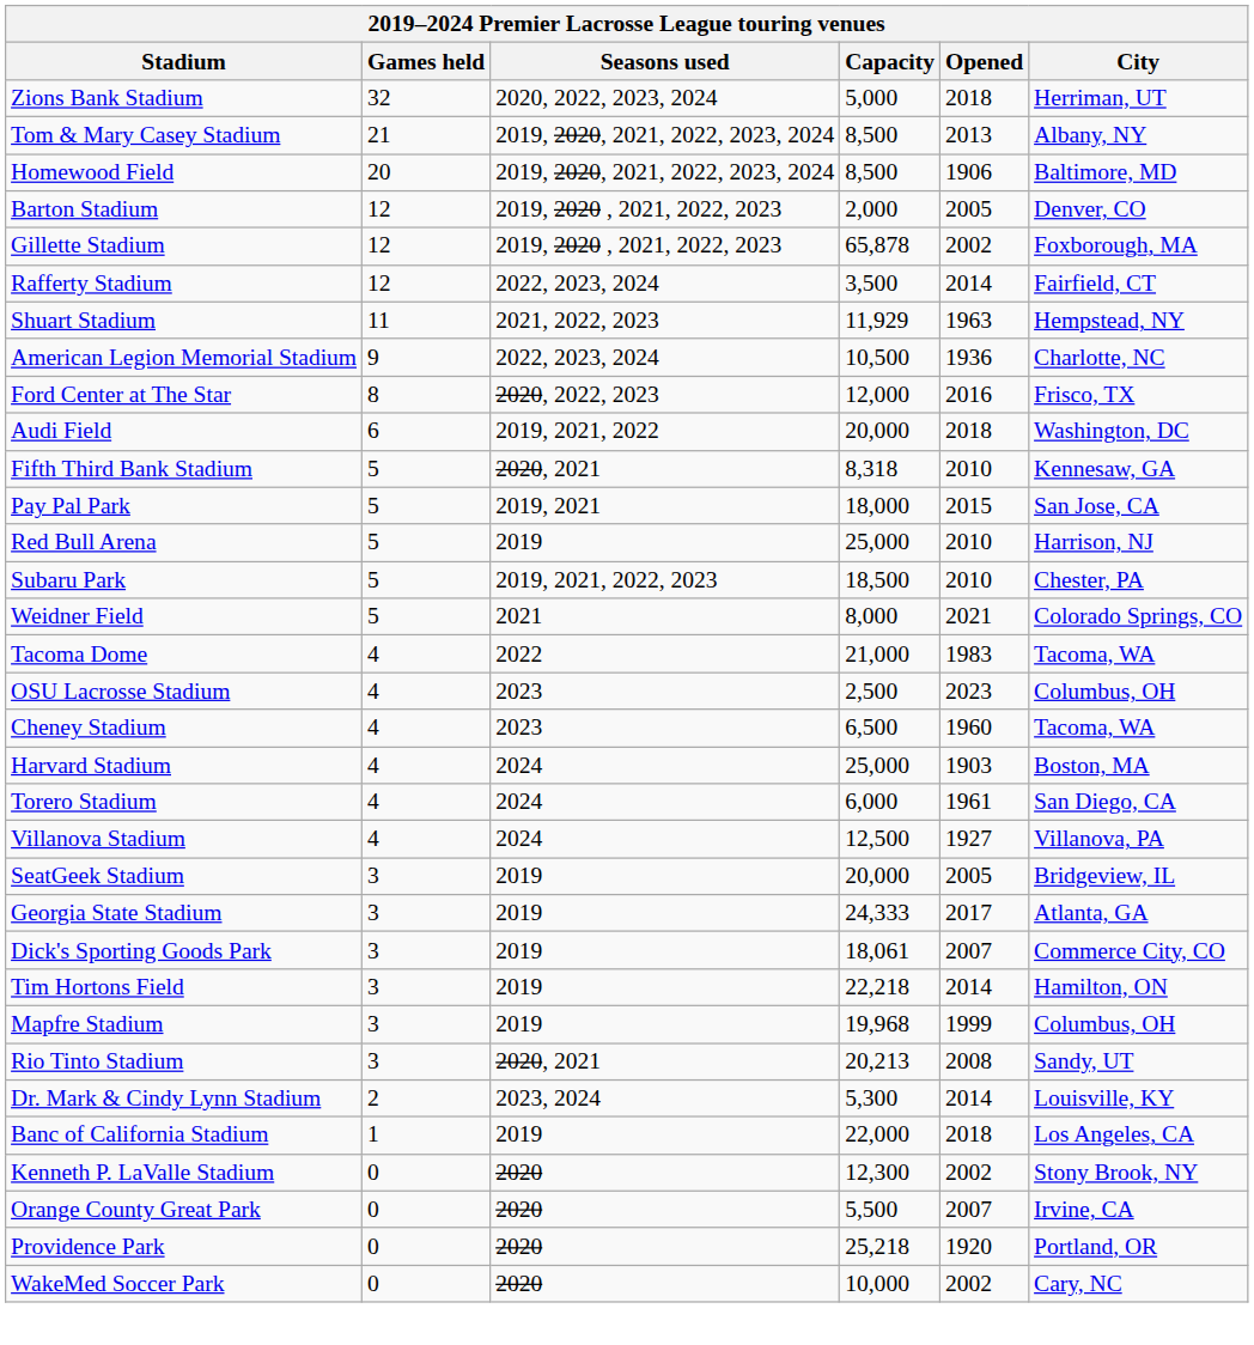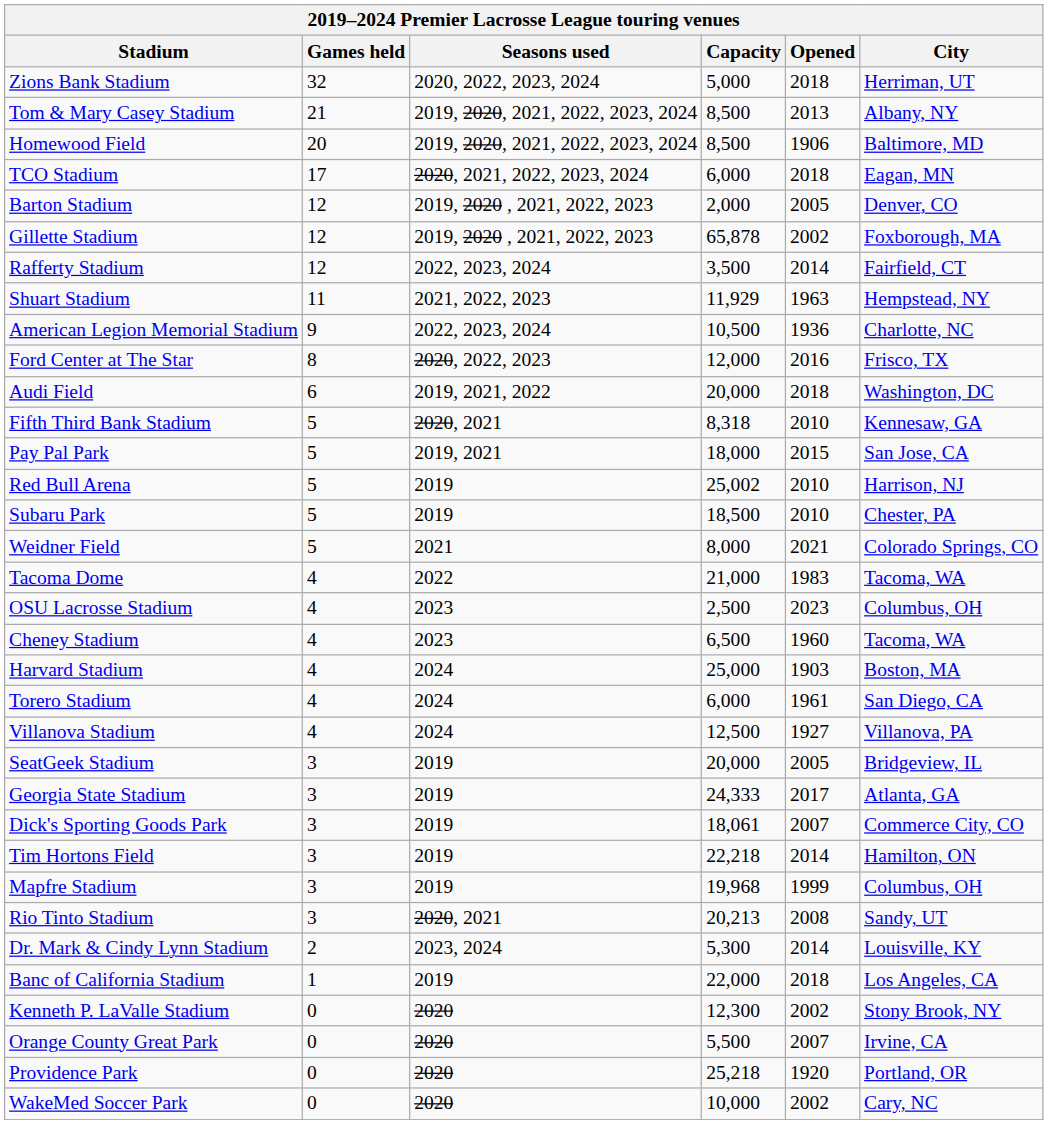 <table class="wikitable mw-collapsible mw-collapsed sortable">
 <tr>
 <th colspan="6">2019–2024 Premier Lacrosse League touring venues</th>
 </tr>
 <tr>
 <th>Stadium</th>
 <th>Games held</th>
 <th>Seasons used</th>
 <th>Capacity</th>
 <th>Opened</th>
 <th>City</th>
 </tr>
 <tr>
 <td><a href='#'>Zions Bank Stadium</a></td>
 <td>32</td>
 <td>2020, 2022, 2023, 2024</td>
 <td>5,000</td>
 <td>2018</td>
 <td><a href='#'>Herriman, UT</a></td>
 </tr>
 <tr>
 <td><a href='#'>Tom & Mary Casey Stadium</a></td>
 <td>21</td>
 <td>2019, <s>2020</s>, 2021, 2022, 2023, 2024</td>
 <td>8,500</td>
 <td>2013</td>
 <td><a href='#'>Albany, NY</a></td>
 </tr>
 <tr>
 <td><a href='#'>Homewood Field</a></td>
 <td>20</td>
 <td>2019, <s>2020</s>, 2021, 2022, 2023, 2024</td>
 <td>8,500</td>
 <td>1906</td>
 <td><a href='#'>Baltimore, MD</a></td>
+</tr>
+<tr>
+<td><a href='#'>TCO Stadium</a></td>
+<td>17</td>
+<td><s>2020</s>, 2021, 2022, 2023, 2024</td>
+<td>6,000</td>
+<td>2018</td>
+<td><a href='#'>Eagan, MN</a></td>
 </tr>
 <tr>
 <td><a href='#'>Barton Stadium</a></td>
 <td>12</td>
 <td>2019, <s>2020</s> , 2021, 2022, 2023</td>
 <td>2,000</td>
 <td>2005</td>
 <td><a href='#'>Denver, CO</a></td>
 </tr>
 <tr>
 <td><a href='#'>Gillette Stadium</a></td>
 <td>12</td>
 <td>2019, <s>2020</s> , 2021, 2022, 2023</td>
 <td>65,878</td>
 <td>2002</td>
 <td><a href='#'>Foxborough, MA</a></td>
 </tr>
 <tr>
 <td><a href='#'>Rafferty Stadium</a></td>
 <td>12</td>
 <td>2022, 2023, 2024</td>
 <td>3,500</td>
 <td>2014</td>
 <td><a href='#'>Fairfield, CT</a></td>
 </tr>
 <tr>
 <td><a href='#'>Shuart Stadium</a></td>
 <td>11</td>
 <td>2021, 2022, 2023</td>
 <td>11,929</td>
 <td>1963</td>
 <td><a href='#'>Hempstead, NY</a></td>
 </tr>
 <tr>
 <td><a href='#'>American Legion Memorial Stadium</a></td>
 <td>9</td>
 <td>2022, 2023, 2024</td>
 <td>10,500</td>
 <td>1936</td>
 <td><a href='#'>Charlotte, NC</a></td>
 </tr>
 <tr>
 <td><a href='#'>Ford Center at The Star</a></td>
 <td>8</td>
 <td><s>2020</s>, 2022, 2023</td>
 <td>12,000</td>
 <td>2016</td>
 <td><a href='#'>Frisco, TX</a></td>
 </tr>
 <tr>
 <td><a href='#'>Audi Field</a></td>
 <td>6</td>
 <td>2019, 2021, 2022</td>
 <td>20,000</td>
 <td>2018</td>
 <td><a href='#'>Washington, DC</a></td>
 </tr>
 <tr>
 <td><a href='#'>Fifth Third Bank Stadium</a></td>
 <td>5</td>
 <td><s>2020</s>, 2021</td>
 <td>8,318</td>
 <td>2010</td>
 <td><a href='#'>Kennesaw, GA</a></td>
 </tr>
 <tr>
 <td><a href='#'>Pay Pal Park</a></td>
 <td>5</td>
 <td>2019, 2021</td>
 <td>18,000</td>
 <td>2015</td>
 <td><a href='#'>San Jose, CA</a></td>
 </tr>
 <tr>
 <td><a href='#'>Red Bull Arena</a></td>
 <td>5</td>
 <td>2019</td>
-<td>25,000</td>
+<td>25,002</td>
 <td>2010</td>
 <td><a href='#'>Harrison, NJ</a></td>
 </tr>
 <tr>
 <td><a href='#'>Subaru Park</a></td>
 <td>5</td>
-<td>2019, 2021, 2022, 2023</td>
+<td>2019</td>
 <td>18,500</td>
 <td>2010</td>
 <td><a href='#'>Chester, PA</a></td>
 </tr>
 <tr>
 <td><a href='#'>Weidner Field</a></td>
 <td>5</td>
 <td>2021</td>
 <td>8,000</td>
 <td>2021</td>
 <td><a href='#'>Colorado Springs, CO</a></td>
 </tr>
 <tr>
 <td><a href='#'>Tacoma Dome</a></td>
 <td>4</td>
 <td>2022</td>
 <td>21,000</td>
 <td>1983</td>
 <td><a href='#'>Tacoma, WA</a></td>
 </tr>
 <tr>
 <td><a href='#'>OSU Lacrosse Stadium</a></td>
 <td>4</td>
 <td>2023</td>
 <td>2,500</td>
 <td>2023</td>
 <td><a href='#'>Columbus, OH</a></td>
 </tr>
 <tr>
 <td><a href='#'>Cheney Stadium</a></td>
 <td>4</td>
 <td>2023</td>
 <td>6,500</td>
 <td>1960</td>
 <td><a href='#'>Tacoma, WA</a></td>
 </tr>
 <tr>
 <td><a href='#'>Harvard Stadium</a></td>
 <td>4</td>
 <td>2024</td>
 <td>25,000</td>
 <td>1903</td>
 <td><a href='#'>Boston, MA</a></td>
 </tr>
 <tr>
 <td><a href='#'>Torero Stadium</a></td>
 <td>4</td>
 <td>2024</td>
 <td>6,000</td>
 <td>1961</td>
 <td><a href='#'>San Diego, CA</a></td>
 </tr>
 <tr>
 <td><a href='#'>Villanova Stadium</a></td>
 <td>4</td>
 <td>2024</td>
 <td>12,500</td>
 <td>1927</td>
 <td><a href='#'>Villanova, PA</a></td>
 </tr>
 <tr>
 <td><a href='#'>SeatGeek Stadium</a></td>
 <td>3</td>
 <td>2019</td>
 <td>20,000</td>
 <td>2005</td>
 <td><a href='#'>Bridgeview, IL</a></td>
 </tr>
 <tr>
 <td><a href='#'>Georgia State Stadium</a></td>
 <td>3</td>
 <td>2019</td>
 <td>24,333</td>
 <td>2017</td>
 <td><a href='#'>Atlanta, GA</a></td>
 </tr>
 <tr>
 <td><a href='#'>Dick's Sporting Goods Park</a></td>
 <td>3</td>
 <td>2019</td>
 <td>18,061</td>
 <td>2007</td>
 <td><a href='#'>Commerce City, CO</a></td>
 </tr>
 <tr>
 <td><a href='#'>Tim Hortons Field</a></td>
 <td>3</td>
 <td>2019</td>
 <td>22,218</td>
 <td>2014</td>
 <td><a href='#'>Hamilton, ON</a></td>
 </tr>
 <tr>
 <td><a href='#'>Mapfre Stadium</a></td>
 <td>3</td>
 <td>2019</td>
 <td>19,968</td>
 <td>1999</td>
 <td><a href='#'>Columbus, OH</a></td>
 </tr>
 <tr>
 <td><a href='#'>Rio Tinto Stadium</a></td>
 <td>3</td>
 <td><s>2020</s>, 2021</td>
 <td>20,213</td>
 <td>2008</td>
 <td><a href='#'>Sandy, UT</a></td>
 </tr>
 <tr>
 <td><a href='#'>Dr. Mark & Cindy Lynn Stadium</a></td>
 <td>2</td>
 <td>2023, 2024</td>
 <td>5,300</td>
 <td>2014</td>
 <td><a href='#'>Louisville, KY</a></td>
 </tr>
 <tr>
 <td><a href='#'>Banc of California Stadium</a></td>
 <td>1</td>
 <td>2019</td>
 <td>22,000</td>
 <td>2018</td>
 <td><a href='#'>Los Angeles, CA</a></td>
 </tr>
 <tr>
 <td><a href='#'>Kenneth P. LaValle Stadium</a></td>
 <td>0</td>
 <td><s>2020</s></td>
 <td>12,300</td>
 <td>2002</td>
 <td><a href='#'>Stony Brook, NY</a></td>
 </tr>
 <tr>
 <td><a href='#'>Orange County Great Park</a></td>
 <td>0</td>
 <td><s>2020</s></td>
 <td>5,500</td>
 <td>2007</td>
 <td><a href='#'>Irvine, CA</a></td>
 </tr>
 <tr>
 <td><a href='#'>Providence Park</a></td>
 <td>0</td>
 <td><s>2020</s></td>
 <td>25,218</td>
 <td>1920</td>
 <td><a href='#'>Portland, OR</a></td>
 </tr>
 <tr>
 <td><a href='#'>WakeMed Soccer Park</a></td>
 <td>0</td>
 <td><s>2020</s></td>
 <td>10,000</td>
 <td>2002</td>
 <td><a href='#'>Cary, NC</a></td>
 </tr>
 </table>
